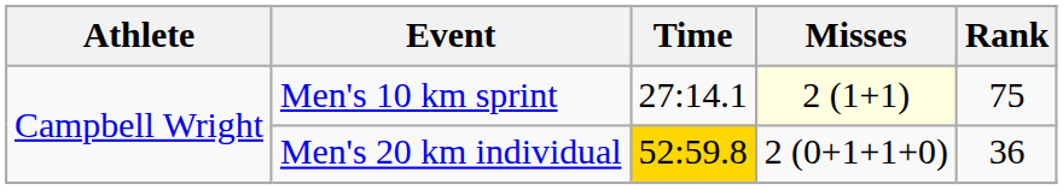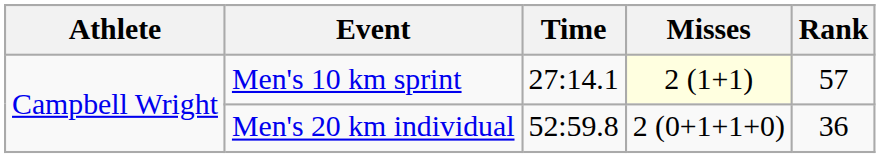 <table class="wikitable" style="font-size:90%">
 <tr>
 <th>Athlete</th>
 <th>Event</th>
 <th>Time</th>
 <th>Misses</th>
 <th>Rank</th>
 </tr>
 <tr align=center>
 <td align=left rowspan=2><a href='#'>Campbell Wright</a></td>
 <td align=left><a href='#'>Men's 10 km sprint</a></td>
 <td>27:14.1</td>
 <td style="background: lightyellow;">2 (1+1)</td>
-<td>75</td>
+<td>57</td>
 </tr>
 <tr align=center>
 <td align=left><a href='#'>Men's 20 km individual</a></td>
-<td style="background: gold;">52:59.8</td>
+<td>52:59.8</td>
 <td>2 (0+1+1+0)</td>
 <td>36</td>
 </tr>
 </table>
